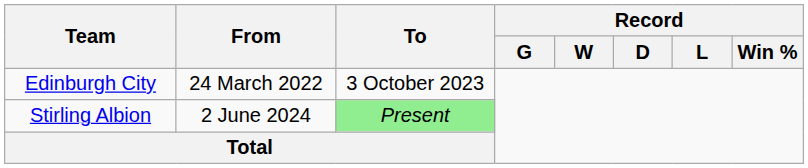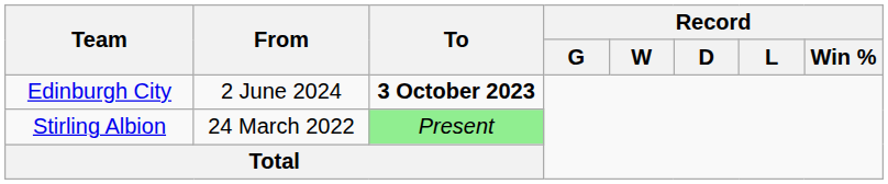 <table class="wikitable" style="text-align: center">
 <tr>
 <th rowspan="2!" style="width:130px;">Team</th>
 <th rowspan="2!" style="width:120px;">From</th>
 <th rowspan="2!" style="width:120px;">To</th>
 <th colspan=5>Record</th>
 </tr>
 <tr>
 <th width=40>G</th>
 <th width=40>W</th>
 <th width=40>D</th>
 <th width=40>L</th>
 <th width=50>Win %</th>
 </tr>
 <tr>
 <td align=center><a href='#'>Edinburgh City</a></td>
-<td align=center>24 March 2022</td>
-<td align=center>3 October 2023<br></td>
+<td align=center>2 June 2024</td>
+<td align=center><strong>3 October 2023<br></strong></td>
 </tr>
 <tr>
 <td align=center><a href='#'>Stirling Albion</a></td>
-<td align=center>2 June 2024</td>
+<td align=center>24 March 2022</td>
 <td align=center style="background: lightgreen;"><em>Present</em><br></td>
 </tr>
 <tr>
 <th colspan=3>Total<br></th>
 </tr>
 </table>
